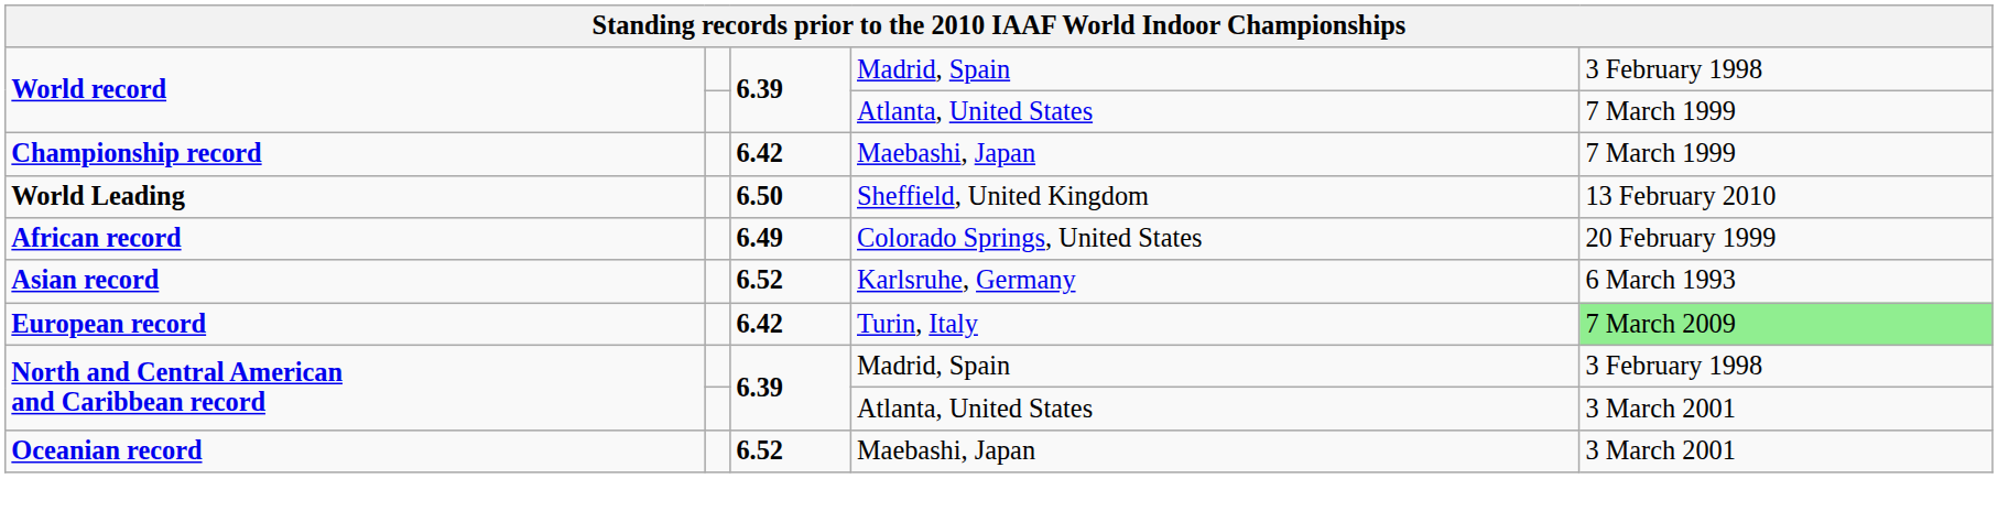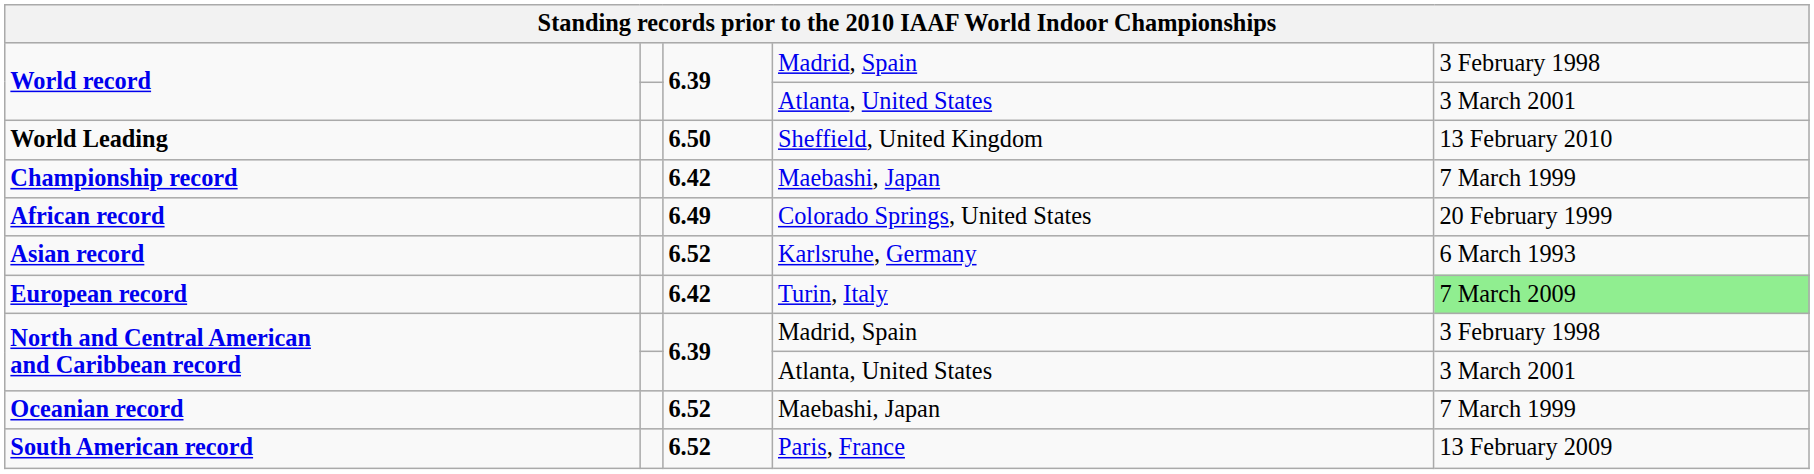 <table class="wikitable" width=75%>
 <tr>
 <th colspan="5">Standing records prior to the 2010 IAAF World Indoor Championships</th>
 </tr>
 <tr>
 <td rowspan=2><strong><a href='#'>World record</a></strong></td>
 <td></td>
 <td rowspan=2><strong>6.39</strong></td>
 <td><a href='#'>Madrid</a>, <a href='#'>Spain</a></td>
 <td>3 February 1998</td>
 </tr>
 <tr>
 <td></td>
 <td><a href='#'>Atlanta</a>, <a href='#'>United States</a></td>
-<td>7 March 1999</td>
+<td>3 March 2001</td>
+</tr>
+<tr>
+<td><strong>World Leading</strong></td>
+<td></td>
+<td><strong>6.50</strong></td>
+<td><a href='#'>Sheffield</a>, United Kingdom</td>
+<td>13 February 2010</td>
 </tr>
 <tr>
 <td><strong><a href='#'>Championship record</a></strong></td>
 <td></td>
 <td><strong>6.42</strong></td>
 <td><a href='#'>Maebashi</a>, <a href='#'>Japan</a></td>
 <td>7 March 1999</td>
-</tr>
-<tr>
-<td><strong>World Leading</strong></td>
-<td></td>
-<td><strong>6.50</strong></td>
-<td><a href='#'>Sheffield</a>, United Kingdom</td>
-<td>13 February 2010</td>
 </tr>
 <tr>
 <td><strong><a href='#'>African record</a></strong></td>
 <td></td>
 <td><strong>6.49</strong></td>
 <td><a href='#'>Colorado Springs</a>, United States</td>
 <td>20 February 1999</td>
 </tr>
 <tr>
 <td><strong><a href='#'>Asian record</a></strong></td>
 <td></td>
 <td><strong>6.52</strong></td>
 <td><a href='#'>Karlsruhe</a>, <a href='#'>Germany</a></td>
 <td>6 March 1993</td>
 </tr>
 <tr>
 <td><strong><a href='#'>European record</a></strong></td>
 <td></td>
 <td><strong>6.42</strong></td>
 <td><a href='#'>Turin</a>, <a href='#'>Italy</a></td>
 <td style="background: lightgreen;">7 March 2009</td>
 </tr>
 <tr>
 <td rowspan=2><strong><a href='#'>North and Central American <br>and Caribbean record</a></strong></td>
 <td></td>
 <td rowspan=2><strong>6.39</strong></td>
 <td>Madrid, Spain</td>
 <td>3 February 1998</td>
 </tr>
 <tr>
 <td></td>
 <td>Atlanta, United States</td>
 <td>3 March 2001</td>
 </tr>
 <tr>
 <td><strong><a href='#'>Oceanian record</a></strong></td>
 <td></td>
 <td><strong>6.52</strong></td>
 <td>Maebashi, Japan</td>
-<td>3 March 2001</td>
+<td>7 March 1999</td>
+</tr>
+<tr>
+<td><strong><a href='#'>South American record</a></strong></td>
+<td></td>
+<td><strong>6.52</strong></td>
+<td><a href='#'>Paris</a>, <a href='#'>France</a></td>
+<td>13 February 2009</td>
 </tr>
 </table>
